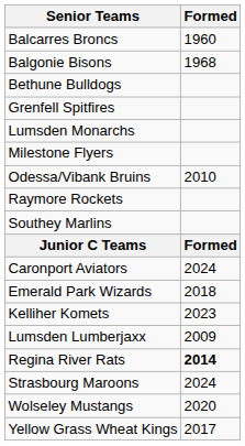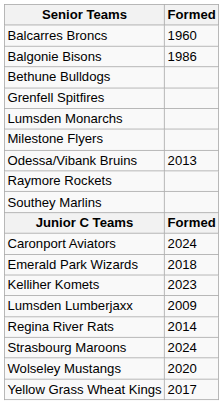 <table class="wikitable">
 <tr align="center" bgcolor="#dddddd">
 <th><strong>Senior Teams</strong></th>
 <th>Formed</th>
 </tr>
 <tr>
 <td>Balcarres Broncs</td>
 <td>1960</td>
 </tr>
 <tr>
 <td>Balgonie Bisons</td>
-<td>1968</td>
+<td>1986</td>
 </tr>
 <tr>
 <td>Bethune Bulldogs</td>
 <td></td>
 </tr>
 <tr>
 <td>Grenfell Spitfires</td>
 <td></td>
 </tr>
 <tr>
 <td>Lumsden Monarchs</td>
 <td></td>
 </tr>
 <tr>
 <td>Milestone Flyers</td>
 <td></td>
 </tr>
 <tr>
 <td>Odessa/Vibank Bruins</td>
-<td>2010</td>
+<td>2013</td>
 </tr>
 <tr>
 <td>Raymore Rockets</td>
 <td></td>
 </tr>
 <tr>
 <td>Southey Marlins</td>
 <td></td>
 </tr>
 <tr>
 <th><strong>Junior C Teams</strong></th>
 <th>Formed</th>
 </tr>
 <tr>
 <td>Caronport Aviators</td>
 <td>2024</td>
 </tr>
 <tr>
 <td>Emerald Park Wizards</td>
 <td>2018</td>
 </tr>
 <tr>
 <td>Kelliher Komets</td>
 <td>2023</td>
 </tr>
 <tr>
 <td>Lumsden Lumberjaxx</td>
 <td>2009</td>
 </tr>
 <tr>
 <td>Regina River Rats</td>
-<td><strong>2014</strong></td>
+<td>2014</td>
 </tr>
 <tr>
 <td>Strasbourg Maroons</td>
 <td>2024</td>
 </tr>
 <tr>
 <td>Wolseley Mustangs</td>
 <td>2020</td>
 </tr>
 <tr>
 <td>Yellow Grass Wheat Kings</td>
 <td>2017</td>
 </tr>
 </table>
